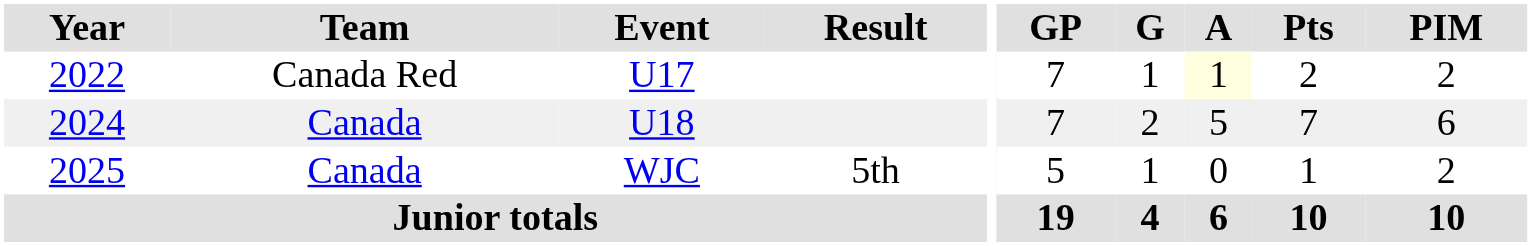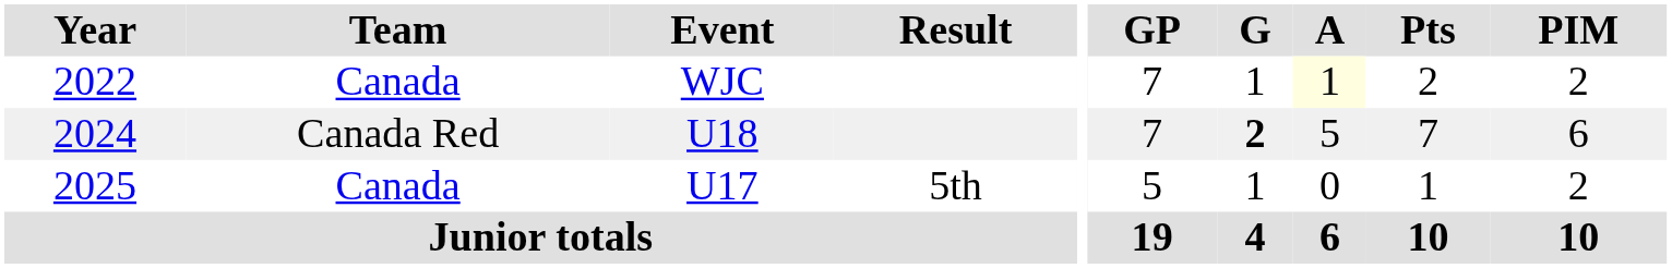 <table border="0" cellpadding="1" cellspacing="0" ID="Table3" style="text-align:center; width:40em">
 <tr bgcolor="#e0e0e0">
 <th>Year</th>
 <th>Team</th>
 <th>Event</th>
 <th>Result</th>
 <th rowspan="99" bgcolor="#ffffff"></th>
 <th>GP</th>
 <th>G</th>
 <th>A</th>
 <th>Pts</th>
 <th>PIM</th>
 </tr>
 <tr>
 <td><a href='#'>2022</a></td>
-<td>Canada Red</td>
-<td><a href='#'>U17</a></td>
+<td><a href='#'>Canada</a></td>
+<td><a href='#'>WJC</a></td>
 <td></td>
 <td>7</td>
 <td>1</td>
 <td style="background: lightyellow;">1</td>
 <td>2</td>
 <td>2</td>
 </tr>
 <tr bgcolor="f0f0f0">
 <td><a href='#'>2024</a></td>
-<td><a href='#'>Canada</a></td>
+<td>Canada Red</td>
 <td><a href='#'>U18</a></td>
 <td></td>
 <td>7</td>
-<td>2</td>
+<td><strong>2</strong></td>
 <td>5</td>
 <td>7</td>
 <td>6</td>
 </tr>
 <tr>
 <td><a href='#'>2025</a></td>
 <td><a href='#'>Canada</a></td>
-<td><a href='#'>WJC</a></td>
+<td><a href='#'>U17</a></td>
 <td>5th</td>
 <td>5</td>
 <td>1</td>
 <td>0</td>
 <td>1</td>
 <td>2</td>
 </tr>
 <tr bgcolor="#e0e0e0">
 <th colspan="4">Junior totals</th>
 <th>19</th>
 <th>4</th>
 <th>6</th>
 <th>10</th>
 <th>10</th>
 </tr>
 </table>
